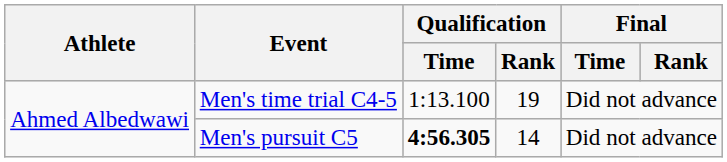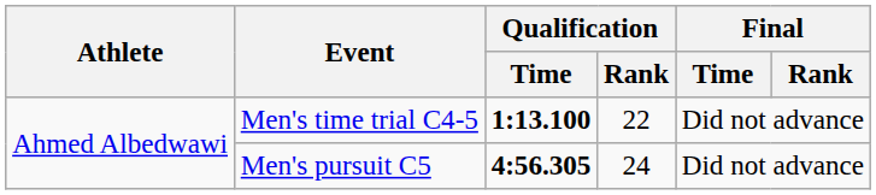 <table class=wikitable style=font-size:95%;text-align:center>
 <tr>
 <th rowspan="2">Athlete</th>
 <th rowspan="2">Event</th>
 <th colspan="2">Qualification</th>
 <th colspan="2">Final</th>
 </tr>
 <tr>
 <th>Time</th>
 <th>Rank</th>
 <th>Time</th>
 <th>Rank</th>
 </tr>
 <tr align="center">
 <td rowspan="2" align="left"><a href='#'>Ahmed Albedwawi</a></td>
 <td align="left"><a href='#'>Men's time trial C4-5</a></td>
-<td>1:13.100</td>
-<td>19</td>
+<td><strong>1:13.100</strong></td>
+<td>22</td>
 <td colspan="2">Did not advance</td>
 </tr>
 <tr align="center">
 <td align="left"><a href='#'>Men's pursuit C5</a></td>
 <td><strong>4:56.305</strong></td>
-<td>14</td>
+<td>24</td>
 <td colspan="2">Did not advance</td>
 </tr>
 </table>
